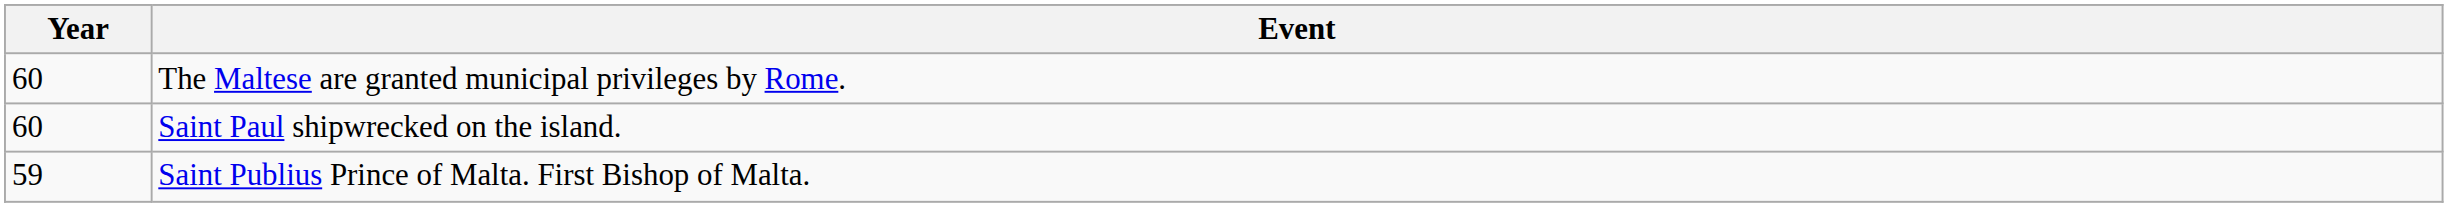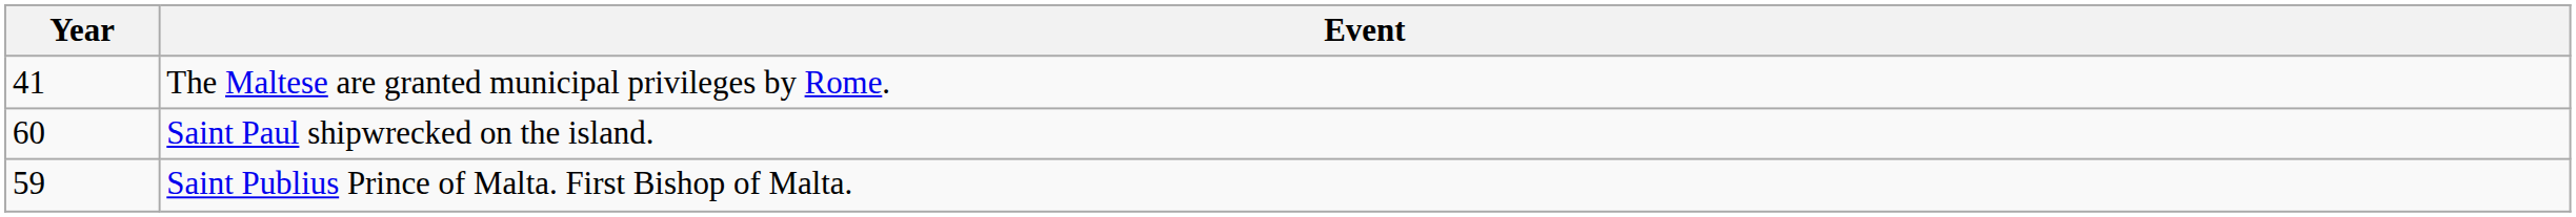 <table class="wikitable" width="100%">
 <tr>
 <th style="width:6%">Year</th>
 <th>Event</th>
 </tr>
 <tr>
-<td>60</td>
+<td>41</td>
 <td>The <a href='#'>Maltese</a> are granted municipal privileges by <a href='#'>Rome</a>.</td>
 </tr>
 <tr>
 <td>60</td>
 <td><a href='#'>Saint Paul</a> shipwrecked on the island.</td>
 </tr>
 <tr>
 <td>59</td>
 <td><a href='#'>Saint Publius</a> Prince of Malta. First Bishop of Malta.</td>
 </tr>
 </table>
